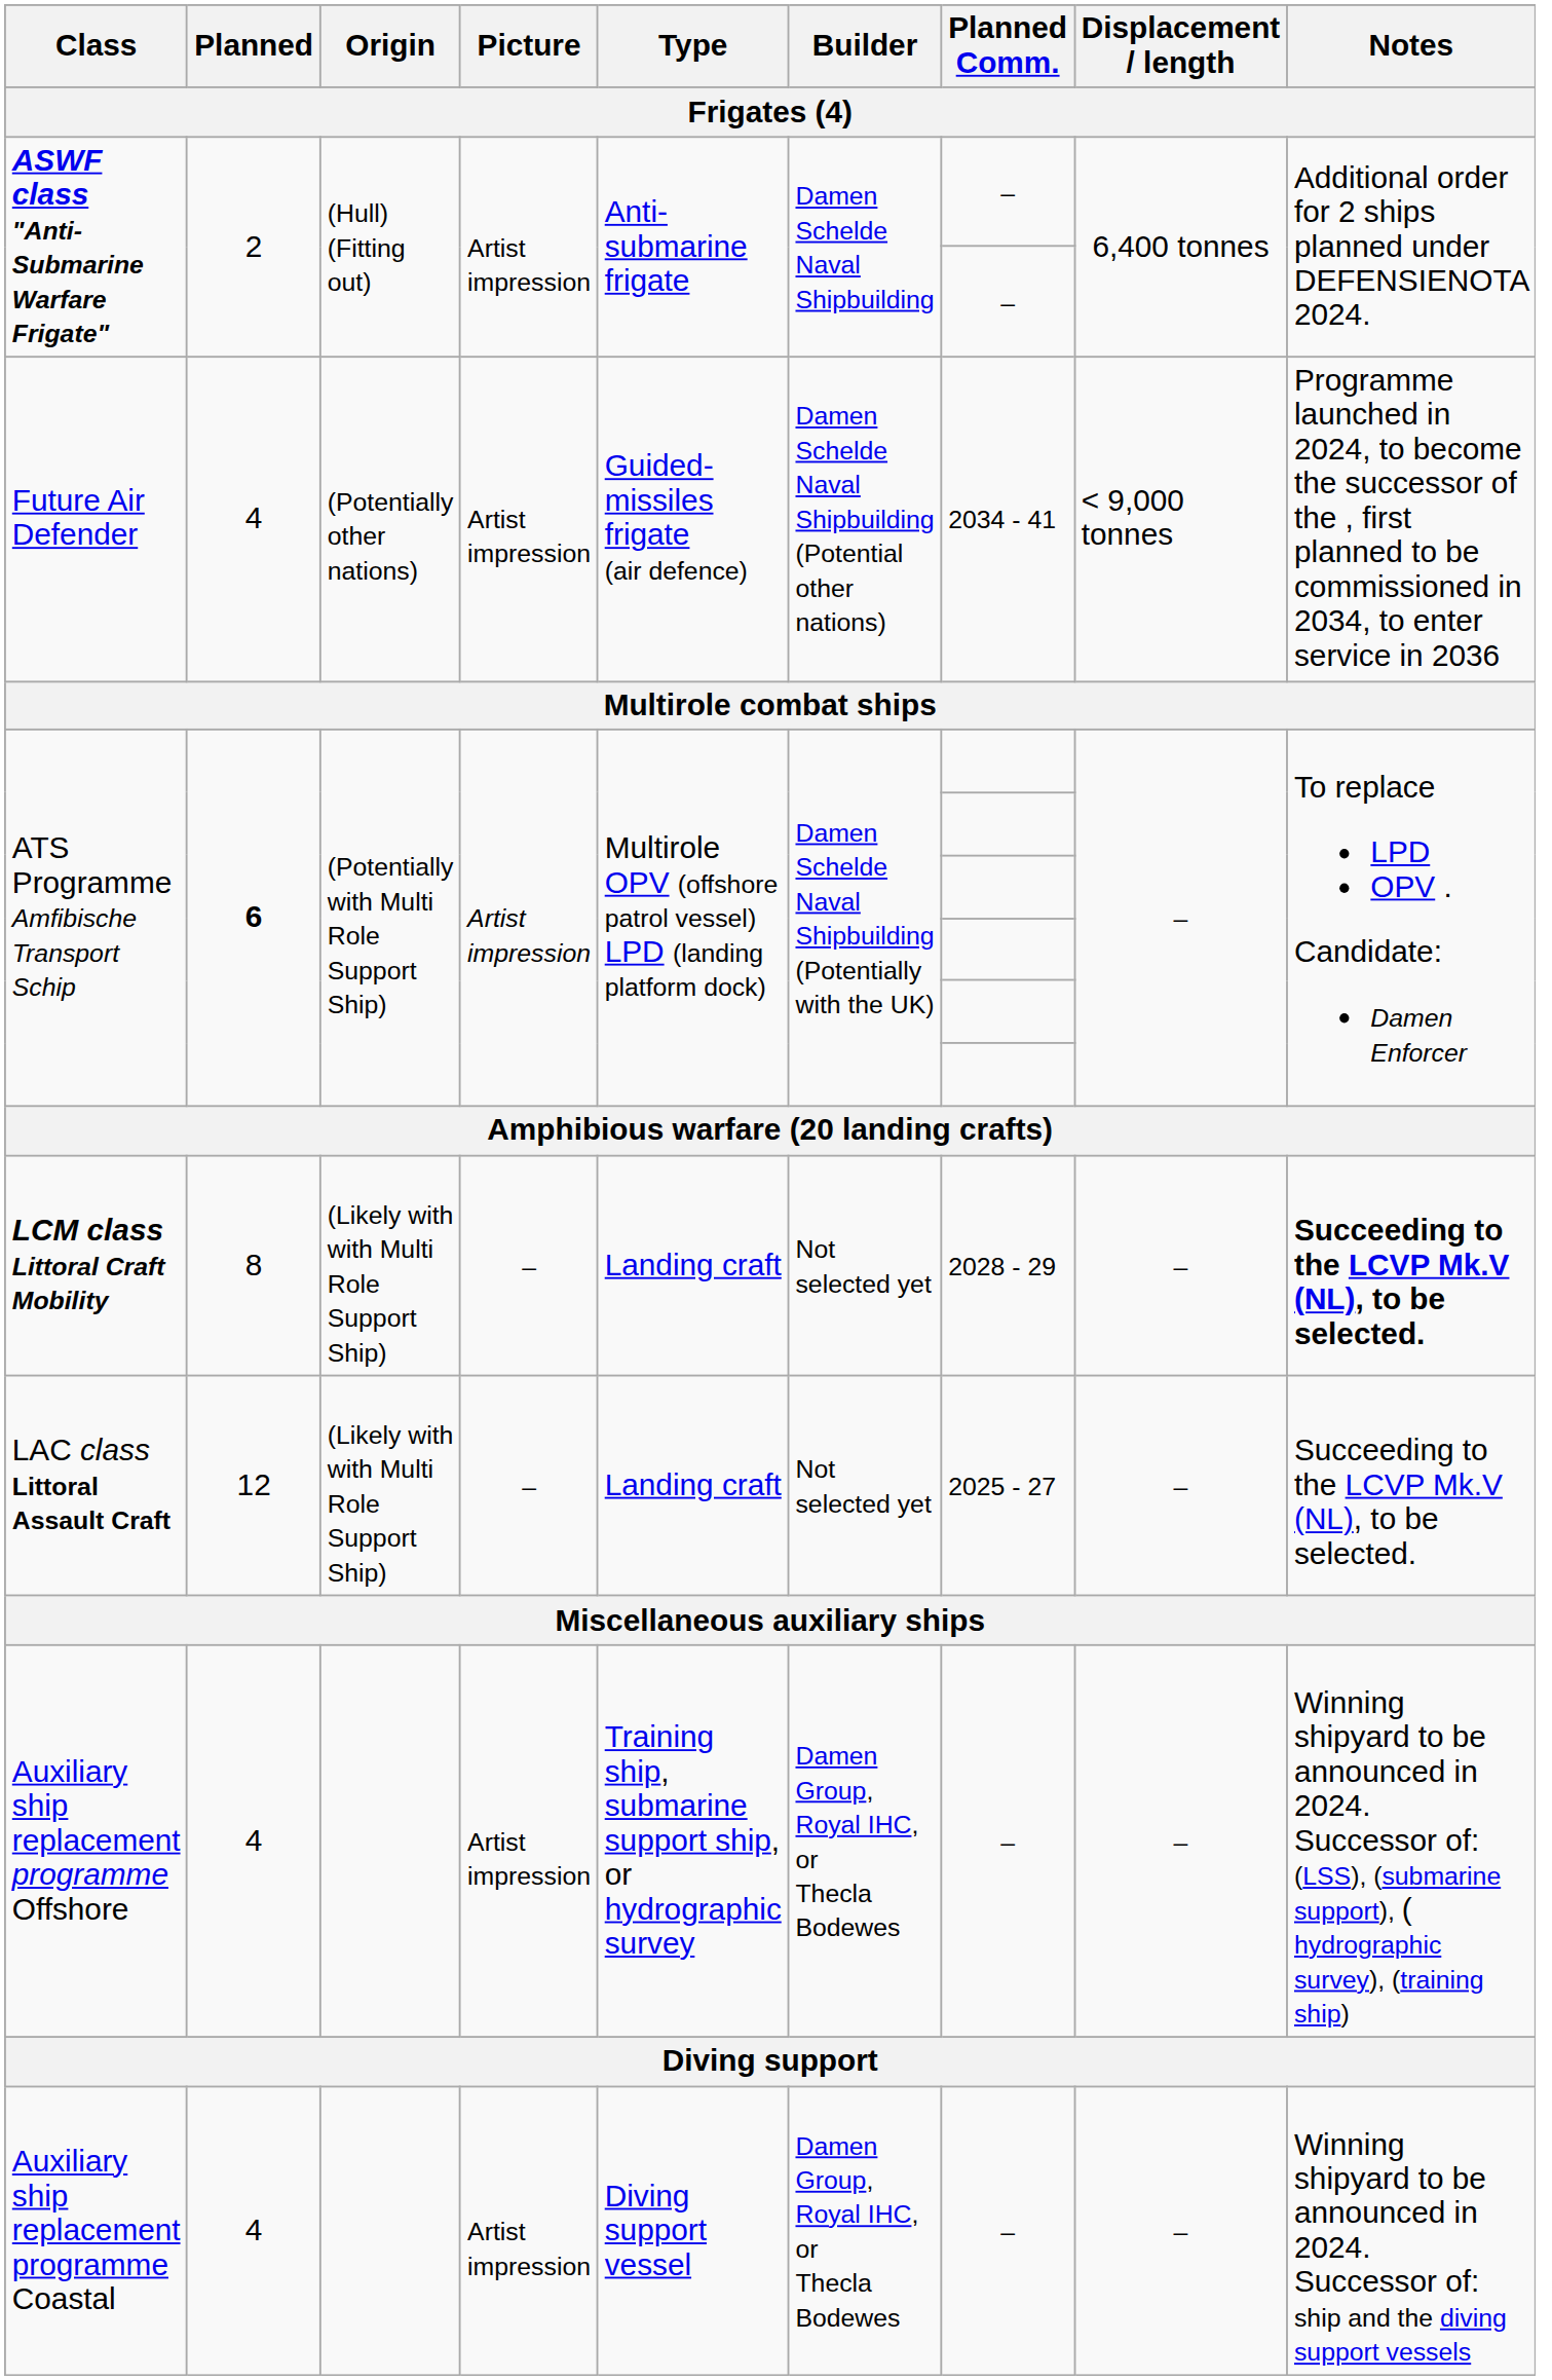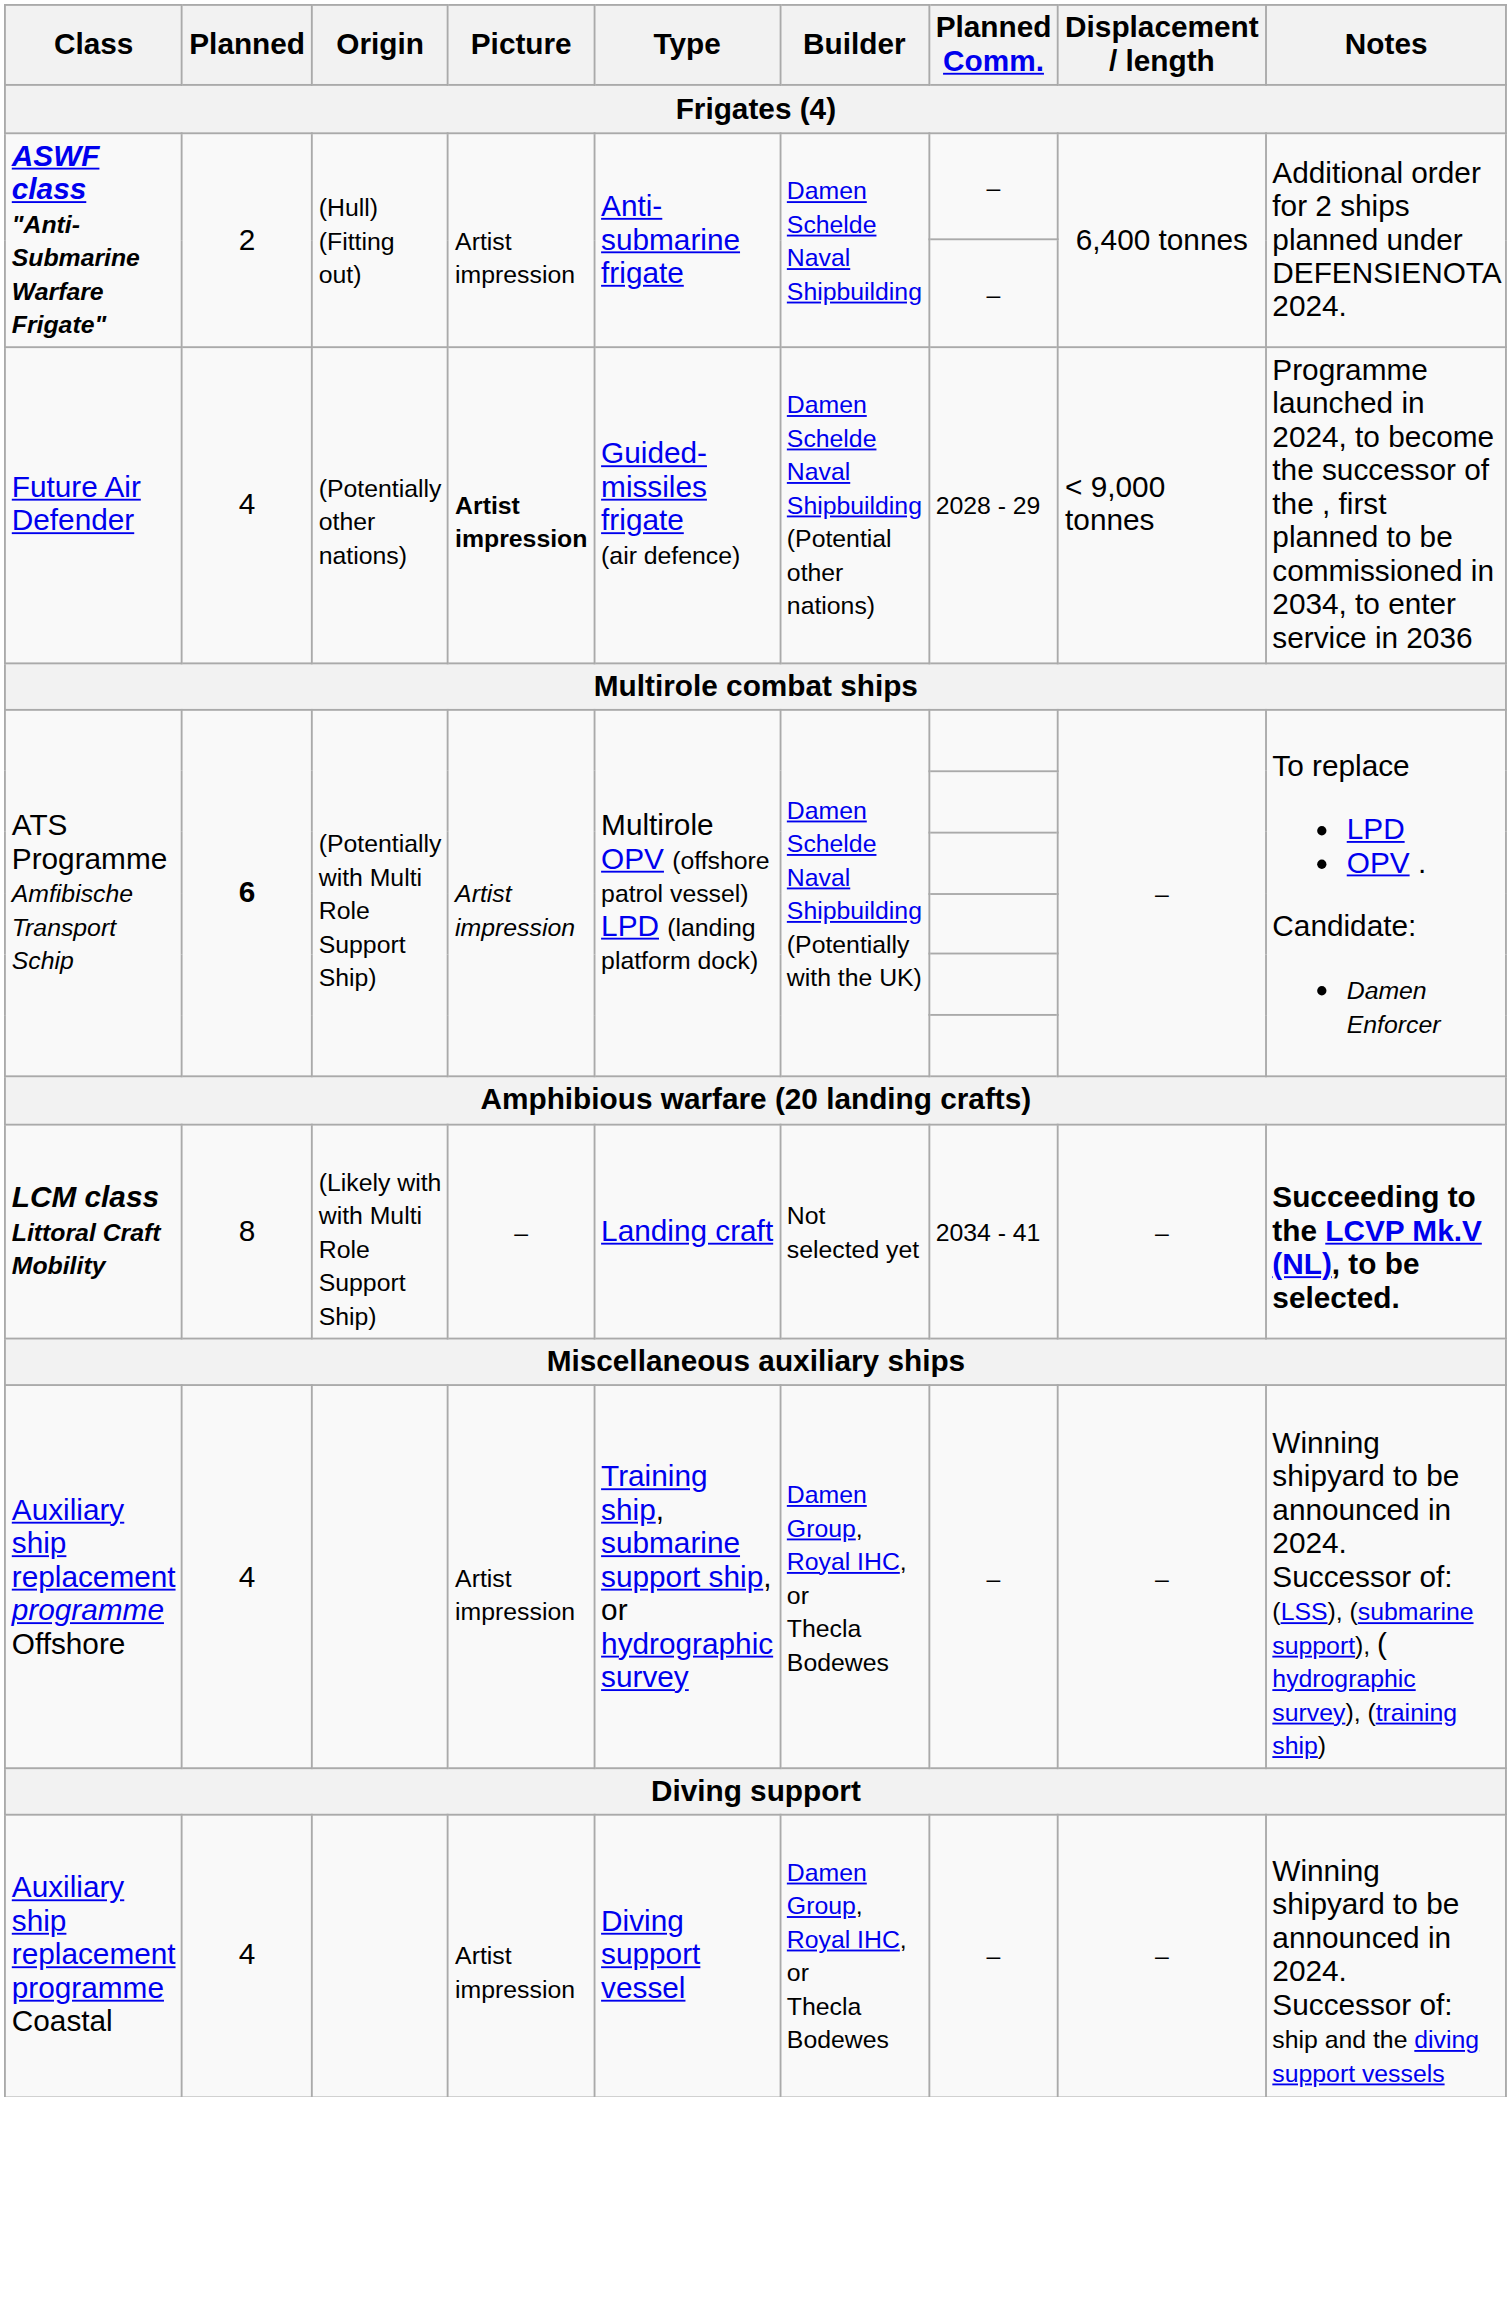 <table class="wikitable">
 <tr>
 <th>Class</th>
 <th>Planned</th>
 <th>Origin</th>
 <th>Picture</th>
 <th>Type</th>
 <th>Builder</th>
 <th>Planned <a href='#'>Comm.</a></th>
 <th>Displacement / length</th>
 <th>Notes</th>
 </tr>
 <tr>
 <th colspan="9">Frigates (4)</th>
 </tr>
 <tr>
 <td rowspan="2"><a href='#'><strong><em>ASWF<em> class<strong></a><br><small>"A</em>nti-Submarine Warfare Frigate"<em></small></td>
 <td rowspan="2" style="text-align: center;"></strong>2<strong></td>
 <td rowspan="2"> <small>(Hull)</small><br> <small>(Fitting out)</small></td>
 <td rowspan="2"><br><small></em>Artist impression<em></small></td>
 <td rowspan="2"><a href='#'>Anti-submarine frigate</a></td>
 <td rowspan="2"><a href='#'><small>Damen Schelde Naval Shipbuilding</small></a></td>
 <td style="text-align: center;"><small>–</small></td>
 <td rowspan="2" style="text-align: center;">6,400 tonnes</td>
 <td rowspan="2">Additional order for 2 ships planned under </em>DEFENSIENOTA 2024.<em></td>
 </tr>
 <tr>
 <td style="text-align: center;"><small>–</small></td>
 </tr>
 <tr>
 <td></em></strong><a href='#'>Future Air Defender</a><strong><em></td>
 <td style="text-align: center;"></strong>4<strong></td>
 <td><br><small>(Potentially other nations)</small></td>
-<td><br><small></em>Artist impression<em></small></td>
+<td><strong><br><small></em>Artist impression<em></small></strong></td>
 <td><a href='#'>Guided-missiles frigate</a><br><small>(air defence)</small></td>
 <td><a href='#'><small>Damen Schelde Naval Shipbuilding</small></a><br><small>(Potential other nations)</small></td>
-<td><small>2034 - 41</small></td>
+<td><small>2028 - 29</small></td>
 <td>< 9,000 tonnes</td>
 <td>Programme launched in 2024, to become the successor of the , first planned to be commissioned in 2034, to enter service in 2036</td>
 </tr>
 <tr>
 <th colspan="9">Multirole combat ships</th>
 </tr>
 <tr>
 <td rowspan="6"></em></strong>ATS</em> Programme</strong><br><small><em>Amfibische Transport Schip</em></small></td>
 <td rowspan="6" style="text-align: center;"><strong>6</strong></td>
 <td rowspan="6"><br><small>(Potentially  with Multi Role Support Ship)</small></td>
 <td rowspan="6"><br><small><em>Artist impression</em></small></td>
 <td rowspan="6">Multirole<br><a href='#'>OPV</a> <small>(offshore patrol vessel)</small><br><a href='#'>LPD</a> <small>(landing platform dock)</small></td>
 <td rowspan="6"><a href='#'><small>Damen Schelde Naval Shipbuilding</small></a><br><small>(Potentially with the UK)</small></td>
 <td><small></small></td>
 <td rowspan="6" style="text-align: center;"><small>–</small></td>
 <td rowspan="6"><br>To replace<ul><li><a href='#'>LPD</a> </li><li><a href='#'>OPV</a> .</li></ul>Candidate:<ul><li><em><small>Damen Enforcer</small></em></li></ul></td>
 </tr>
 <tr>
 <td><small></small></td>
 </tr>
 <tr>
 <td><small></small></td>
 </tr>
 <tr>
 <td><small></small></td>
 </tr>
 <tr>
 <td><small></small></td>
 </tr>
 <tr>
 <td><small></small></td>
 </tr>
 <tr>
 <th colspan="9">Amphibious warfare (20 landing crafts)</th>
 </tr>
 <tr>
 <td><strong><em>LCM<em> class<strong><br><small></em>Littoral Craft Mobility<em></small></td>
 <td style="text-align: center;"></strong>8<strong></td>
 <td><br><small>(Likely with  with Multi Role Support Ship)</small></td>
 <td style="text-align: center;"><small>–</small></td>
 <td><a href='#'>Landing craft</a></td>
 <td><small>Not selected yet</small></td>
-<td><small>2028 - 29</small></td>
+<td><small>2034 - 41</small></td>
 <td style="text-align: center;"><small>–</small></td>
 <td><strong><br>Succeeding to the <a href='#'>LCVP Mk.V (NL)</a>, to be selected.</strong></td>
-</tr>
-<tr>
-<td></em></strong>LAC<strong><em> </strong>class<strong><br><small></em>Littoral Assault Craft<em></small></td>
-<td style="text-align: center;"></strong>12<strong></td>
-<td><br><small>(Likely with  with Multi Role Support Ship)</small></td>
-<td style="text-align: center;"><small>–</small></td>
-<td><a href='#'>Landing craft</a></td>
-<td><small>Not selected yet</small></td>
-<td><small>2025 - 27</small></td>
-<td style="text-align: center;"><small>–</small></td>
-<td><br>Succeeding to the <a href='#'>LCVP Mk.V (NL)</a>, to be selected.</td>
 </tr>
 <tr>
 <th colspan="9">Miscellaneous auxiliary ships</th>
 </tr>
 <tr>
 <td></strong><a href='#'></em>Auxiliary ship replacement<em> programme</a><strong><br></em></strong>Offshore<strong><em></td>
 <td style="text-align: center;"></strong>4<strong></td>
 <td></td>
 <td><br><small></em>Artist impression<em></small></td>
 <td><a href='#'>Training ship</a>,<br><a href='#'>submarine support ship</a>, or<br><a href='#'>hydrographic survey</a></td>
 <td><small><a href='#'>Damen Group</a>,</small><br><small><a href='#'>Royal IHC</a>, or</small><br><small>Thecla Bodewes</small></td>
 <td style="text-align: center;"><small>–</small></td>
 <td style="text-align: center;"><small>–</small></td>
 <td><br>Winning shipyard to be announced in 2024.<br>Successor of: <small> (<a href='#'>LSS</a>),  (<a href='#'>submarine support</a>), </small> ( <small><a href='#'>hydrographic survey</a>),  (<a href='#'>training ship</a>)</small></td>
 </tr>
 <tr>
 <th colspan="9">Diving support</th>
 </tr>
 <tr>
 <td></strong><a href='#'>Auxiliary ship replacement programme</a><strong><br></em></strong>Coastal<strong><em></td>
 <td style="text-align: center;"></strong>4<strong></td>
 <td></td>
 <td><br><small></em>Artist impression<em></small></td>
 <td><a href='#'>Diving support vessel</a></td>
 <td><small><a href='#'>Damen Group</a>,</small><br><small><a href='#'>Royal IHC</a>, or</small><br><small>Thecla Bodewes</small></td>
 <td style="text-align: center;"><small>–</small></td>
 <td style="text-align: center;"><small>–</small></td>
 <td><br>Winning shipyard to be announced in 2024.<br>Successor of: <small> ship and the  <a href='#'>diving support vessels</a></small></td>
 </tr>
 </table>
